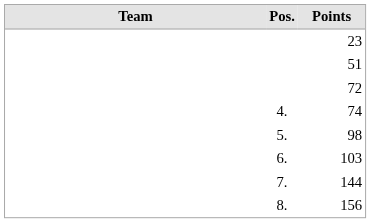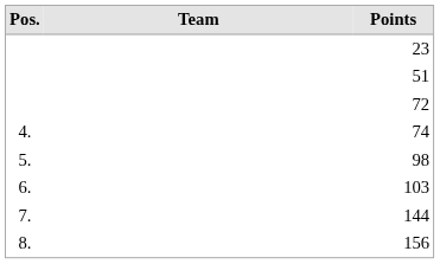 <table cellspacing="0" cellpadding="3" style="border:1px solid #AAAAAA;font-size:90%">
 <tr bgcolor="#E4E4E4">
+<th style="border-bottom:1px solid #AAAAAA" width=10>Pos.</th>
 <th style="border-bottom:1px solid #AAAAAA" width=250>Team</th>
-<th style="border-bottom:1px solid #AAAAAA" width=10>Pos.</th>
 <th style="border-bottom:1px solid #AAAAAA" width=60>Points</th>
 </tr>
 <tr align="center">
+<td align="center" valign="top"></td>
 <td align="left"></td>
-<td align="center" valign="top"></td>
 <td align="right">23</td>
 </tr>
 <tr align="center">
+<td align="center" valign="top"></td>
 <td align="left"></td>
-<td align="center" valign="top"></td>
 <td align="right">51</td>
 </tr>
 <tr align="center">
+<td align="center" valign="top"></td>
 <td align="left"></td>
-<td align="center" valign="top"></td>
 <td align="right">72</td>
 </tr>
 <tr align="center">
+<td align="center" valign="top">4.</td>
 <td align="left"></td>
-<td align="center" valign="top">4.</td>
 <td align="right">74</td>
 </tr>
 <tr align="center">
+<td align="center" valign="top">5.</td>
 <td align="left"></td>
-<td align="center" valign="top">5.</td>
 <td align="right">98</td>
 </tr>
 <tr align="center">
+<td align="center" valign="top">6.</td>
 <td align="left"></td>
-<td align="center" valign="top">6.</td>
 <td align="right">103</td>
 </tr>
 <tr align="center">
+<td align="center" valign="top">7.</td>
 <td align="left"></td>
-<td align="center" valign="top">7.</td>
 <td align="right">144</td>
 </tr>
 <tr align="center">
+<td align="center" valign="top">8.</td>
 <td align="left"></td>
-<td align="center" valign="top">8.</td>
 <td align="right">156</td>
 </tr>
 </table>
